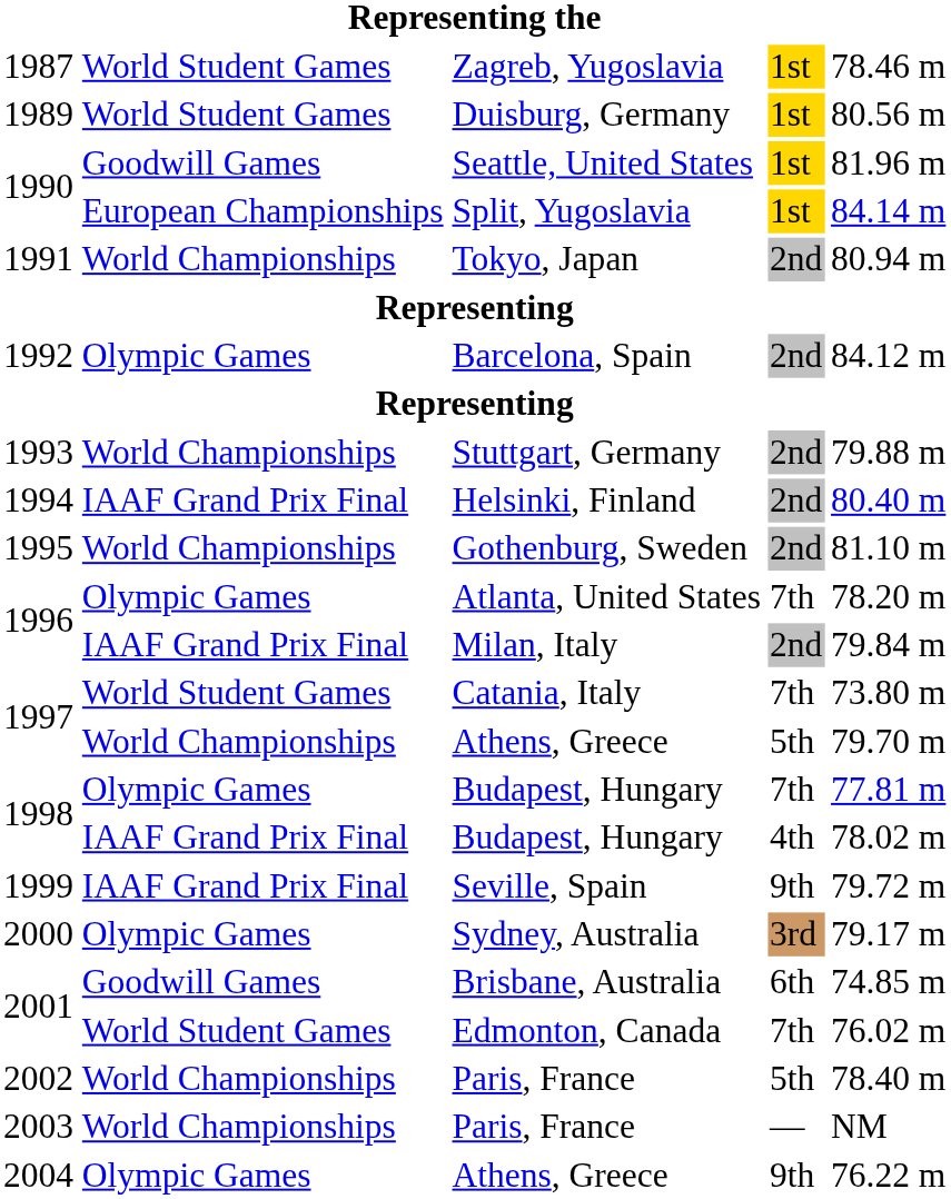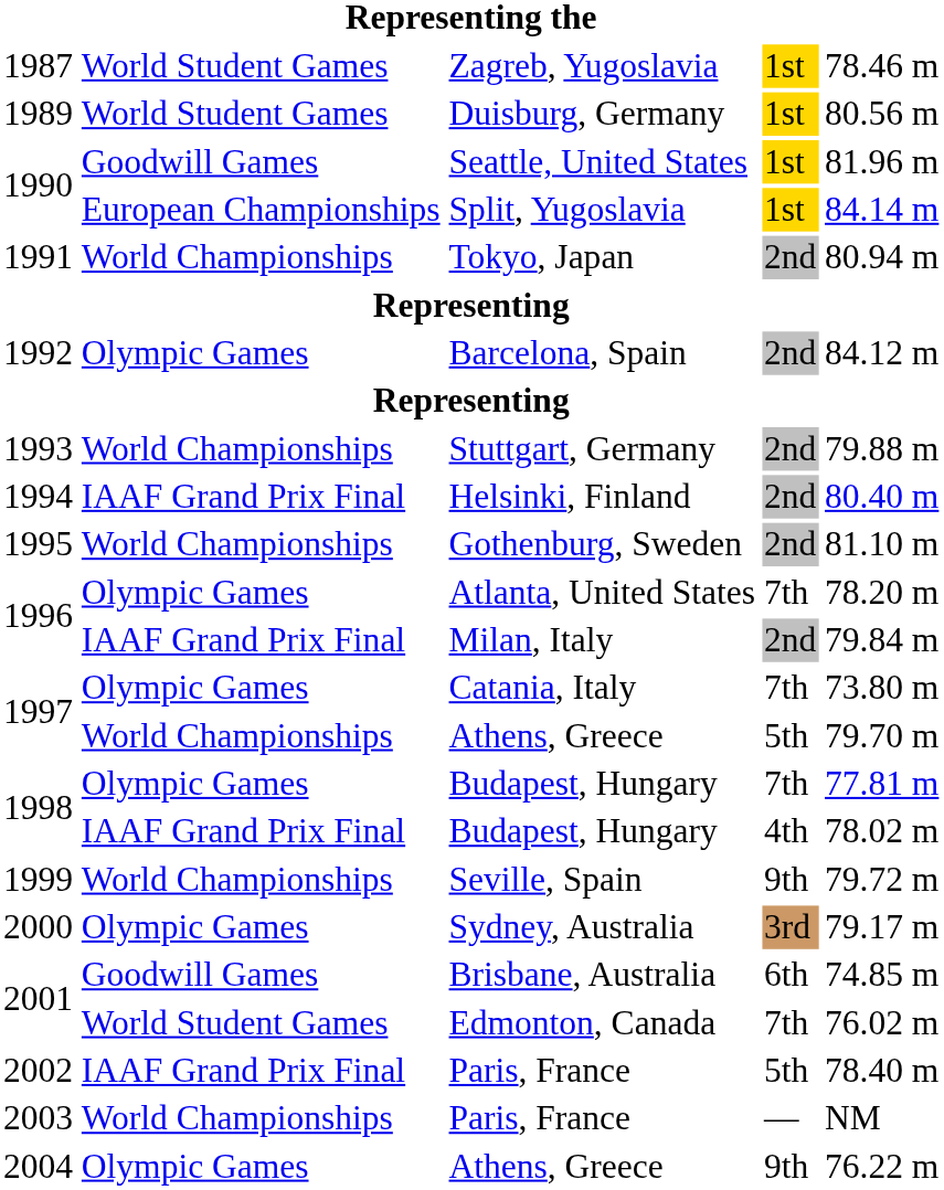 <table>
 <tr>
 <th colspan="5">Representing the </th>
 </tr>
 <tr>
 <td>1987</td>
 <td><a href='#'>World Student Games</a></td>
 <td><a href='#'>Zagreb</a>, <a href='#'>Yugoslavia</a></td>
 <td bgcolor="gold">1st</td>
 <td>78.46 m</td>
 </tr>
 <tr>
 <td>1989</td>
 <td><a href='#'>World Student Games</a></td>
 <td><a href='#'>Duisburg</a>, Germany</td>
 <td bgcolor="gold">1st</td>
 <td>80.56 m</td>
 </tr>
 <tr>
 <td rowspan=2>1990</td>
 <td><a href='#'>Goodwill Games</a></td>
 <td><a href='#'>Seattle, United States</a></td>
 <td bgcolor="gold">1st</td>
 <td>81.96 m</td>
 </tr>
 <tr>
 <td><a href='#'>European Championships</a></td>
 <td><a href='#'>Split</a>, <a href='#'>Yugoslavia</a></td>
 <td bgcolor="gold">1st</td>
 <td><a href='#'>84.14 m</a></td>
 </tr>
 <tr>
 <td>1991</td>
 <td><a href='#'>World Championships</a></td>
 <td><a href='#'>Tokyo</a>, Japan</td>
 <td bgcolor="silver">2nd</td>
 <td>80.94 m</td>
 </tr>
 <tr>
 <th colspan="5">Representing </th>
 </tr>
 <tr>
 <td>1992</td>
 <td><a href='#'>Olympic Games</a></td>
 <td><a href='#'>Barcelona</a>, Spain</td>
 <td bgcolor="silver">2nd</td>
 <td>84.12 m</td>
 </tr>
 <tr>
 <th colspan="5">Representing </th>
 </tr>
 <tr>
 <td>1993</td>
 <td><a href='#'>World Championships</a></td>
 <td><a href='#'>Stuttgart</a>, Germany</td>
 <td bgcolor="silver">2nd</td>
 <td>79.88 m</td>
 </tr>
 <tr>
 <td>1994</td>
 <td><a href='#'>IAAF Grand Prix Final</a></td>
 <td><a href='#'>Helsinki</a>, Finland</td>
 <td bgcolor="silver">2nd</td>
 <td><a href='#'>80.40 m</a></td>
 </tr>
 <tr>
 <td>1995</td>
 <td><a href='#'>World Championships</a></td>
 <td><a href='#'>Gothenburg</a>, Sweden</td>
 <td bgcolor="silver">2nd</td>
 <td>81.10 m</td>
 </tr>
 <tr>
 <td rowspan=2>1996</td>
 <td><a href='#'>Olympic Games</a></td>
 <td><a href='#'>Atlanta</a>, United States</td>
 <td>7th</td>
 <td>78.20 m</td>
 </tr>
 <tr>
 <td><a href='#'>IAAF Grand Prix Final</a></td>
 <td><a href='#'>Milan</a>, Italy</td>
 <td bgcolor="silver">2nd</td>
 <td>79.84 m</td>
 </tr>
 <tr>
 <td rowspan=2>1997</td>
-<td><a href='#'>World Student Games</a></td>
+<td><a href='#'>Olympic Games</a></td>
 <td><a href='#'>Catania</a>, Italy</td>
 <td>7th</td>
 <td>73.80 m</td>
 </tr>
 <tr>
 <td><a href='#'>World Championships</a></td>
 <td><a href='#'>Athens</a>, Greece</td>
 <td>5th</td>
 <td>79.70 m</td>
 </tr>
 <tr>
 <td rowspan=2>1998</td>
 <td><a href='#'>Olympic Games</a></td>
 <td><a href='#'>Budapest</a>, Hungary</td>
 <td>7th</td>
 <td><a href='#'>77.81 m</a></td>
 </tr>
 <tr>
 <td><a href='#'>IAAF Grand Prix Final</a></td>
 <td><a href='#'>Budapest</a>, Hungary</td>
 <td>4th</td>
 <td>78.02 m</td>
 </tr>
 <tr>
 <td>1999</td>
-<td><a href='#'>IAAF Grand Prix Final</a></td>
+<td><a href='#'>World Championships</a></td>
 <td><a href='#'>Seville</a>, Spain</td>
 <td>9th</td>
 <td>79.72 m</td>
 </tr>
 <tr>
 <td>2000</td>
 <td><a href='#'>Olympic Games</a></td>
 <td><a href='#'>Sydney</a>, Australia</td>
 <td bgcolor="CC9966">3rd</td>
 <td>79.17 m</td>
 </tr>
 <tr>
 <td rowspan=2>2001</td>
 <td><a href='#'>Goodwill Games</a></td>
 <td><a href='#'>Brisbane</a>, Australia</td>
 <td>6th</td>
 <td>74.85 m</td>
 </tr>
 <tr>
 <td><a href='#'>World Student Games</a></td>
 <td><a href='#'>Edmonton</a>, Canada</td>
 <td>7th</td>
 <td>76.02 m</td>
 </tr>
 <tr>
 <td>2002</td>
-<td><a href='#'>World Championships</a></td>
+<td><a href='#'>IAAF Grand Prix Final</a></td>
 <td><a href='#'>Paris</a>, France</td>
 <td>5th</td>
 <td>78.40 m</td>
 </tr>
 <tr>
 <td>2003</td>
 <td><a href='#'>World Championships</a></td>
 <td><a href='#'>Paris</a>, France</td>
 <td>—</td>
 <td>NM</td>
 </tr>
 <tr>
 <td>2004</td>
 <td><a href='#'>Olympic Games</a></td>
 <td><a href='#'>Athens</a>, Greece</td>
 <td>9th</td>
 <td>76.22 m</td>
 </tr>
 </table>
